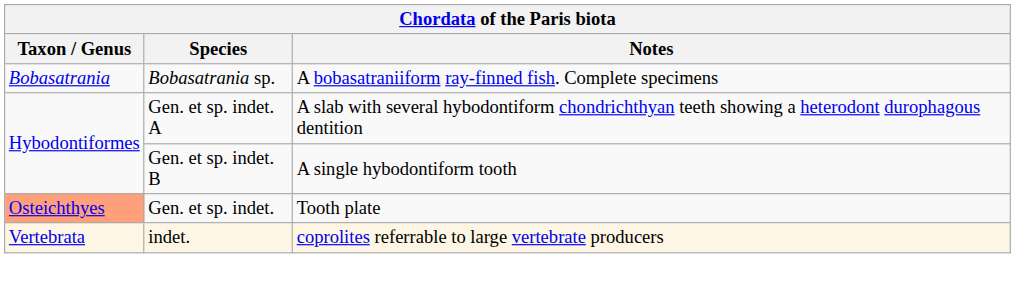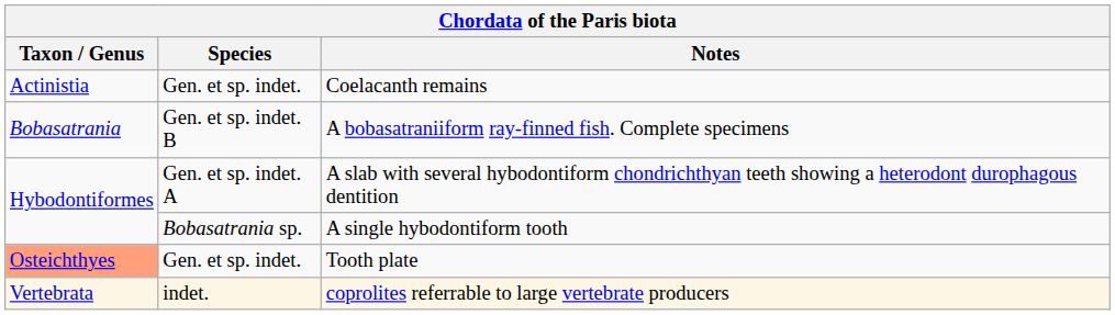 <table class="wikitable" align="center">
 <tr>
 <th colspan="3" align="center"><strong><a href='#'>Chordata</a> of the Paris biota</strong></th>
 </tr>
 <tr>
 <th>Taxon / Genus</th>
 <th>Species</th>
 <th>Notes</th>
 </tr>
 <tr>
+<td><a href='#'>Actinistia</a></td>
+<td>Gen. et sp. indet.</td>
+<td>Coelacanth remains</td>
+</tr>
+<tr>
 <td><em><a href='#'>Bobasatrania</a></em></td>
-<td><em>Bobasatrania</em> sp.</td>
+<td>Gen. et sp. indet. B</td>
 <td>A <a href='#'>bobasatraniiform</a> <a href='#'>ray-finned fish</a>. Complete specimens</td>
 </tr>
 <tr>
 <td rowspan="2"><a href='#'>Hybodontiformes</a></td>
 <td>Gen. et sp. indet. A</td>
 <td>A slab with several hybodontiform <a href='#'>chondrichthyan</a> teeth showing a <a href='#'>heterodont</a> <a href='#'>durophagous</a> dentition</td>
 </tr>
 <tr>
-<td>Gen. et sp. indet. B</td>
+<td><em>Bobasatrania</em> sp.</td>
 <td>A single hybodontiform tooth</td>
 </tr>
 <tr>
 <td style="background: lightsalmon;"><a href='#'>Osteichthyes</a></td>
 <td>Gen. et sp. indet.</td>
 <td>Tooth plate</td>
 </tr>
 <tr>
 <td style="background:#fef6e4;"><a href='#'>Vertebrata</a></td>
 <td style="background:#fef6e4;">indet.</td>
 <td style="background:#fef6e4;"><a href='#'>coprolites</a> referrable to large <a href='#'>vertebrate</a> producers</td>
 </tr>
 </table>
